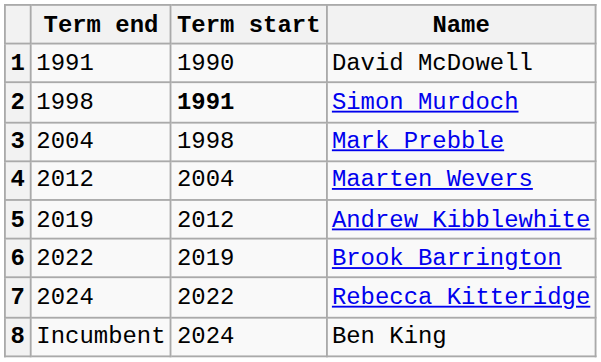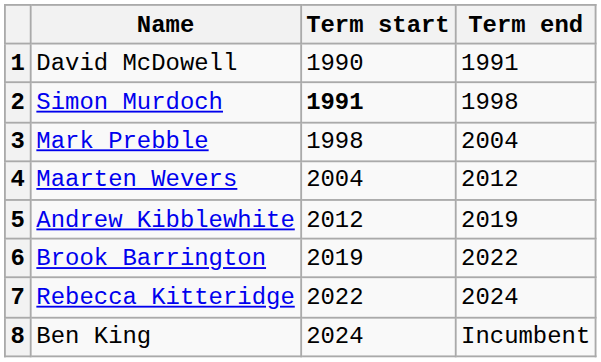 <table class="wikitable">
 <tr>
 <th></th>
+<th>Name</th>
+<th>Term start</th>
 <th>Term end</th>
-<th>Term start</th>
-<th>Name</th>
 </tr>
 <tr>
 <th>1</th>
+<td>David McDowell</td>
+<td>1990</td>
 <td>1991</td>
-<td>1990</td>
-<td>David McDowell</td>
 </tr>
 <tr>
 <th>2</th>
+<td><a href='#'>Simon Murdoch</a></td>
+<td><strong>1991</strong></td>
 <td>1998</td>
-<td><strong>1991</strong></td>
-<td><a href='#'>Simon Murdoch</a></td>
 </tr>
 <tr>
 <th>3</th>
+<td><a href='#'>Mark Prebble</a></td>
+<td>1998</td>
 <td>2004</td>
-<td>1998</td>
-<td><a href='#'>Mark Prebble</a></td>
 </tr>
 <tr>
 <th>4</th>
+<td><a href='#'>Maarten Wevers</a></td>
+<td>2004</td>
 <td>2012</td>
-<td>2004</td>
-<td><a href='#'>Maarten Wevers</a></td>
 </tr>
 <tr>
 <th>5</th>
+<td><a href='#'>Andrew Kibblewhite</a></td>
+<td>2012</td>
 <td>2019</td>
-<td>2012</td>
-<td><a href='#'>Andrew Kibblewhite</a></td>
 </tr>
 <tr>
 <th>6</th>
+<td><a href='#'>Brook Barrington</a></td>
+<td>2019</td>
 <td>2022</td>
-<td>2019</td>
-<td><a href='#'>Brook Barrington</a></td>
 </tr>
 <tr>
 <th>7</th>
+<td><a href='#'>Rebecca Kitteridge</a></td>
+<td>2022</td>
 <td>2024</td>
-<td>2022</td>
-<td><a href='#'>Rebecca Kitteridge</a></td>
 </tr>
 <tr>
 <th>8</th>
+<td>Ben King</td>
+<td>2024</td>
 <td>Incumbent</td>
-<td>2024</td>
-<td>Ben King</td>
 </tr>
 </table>
